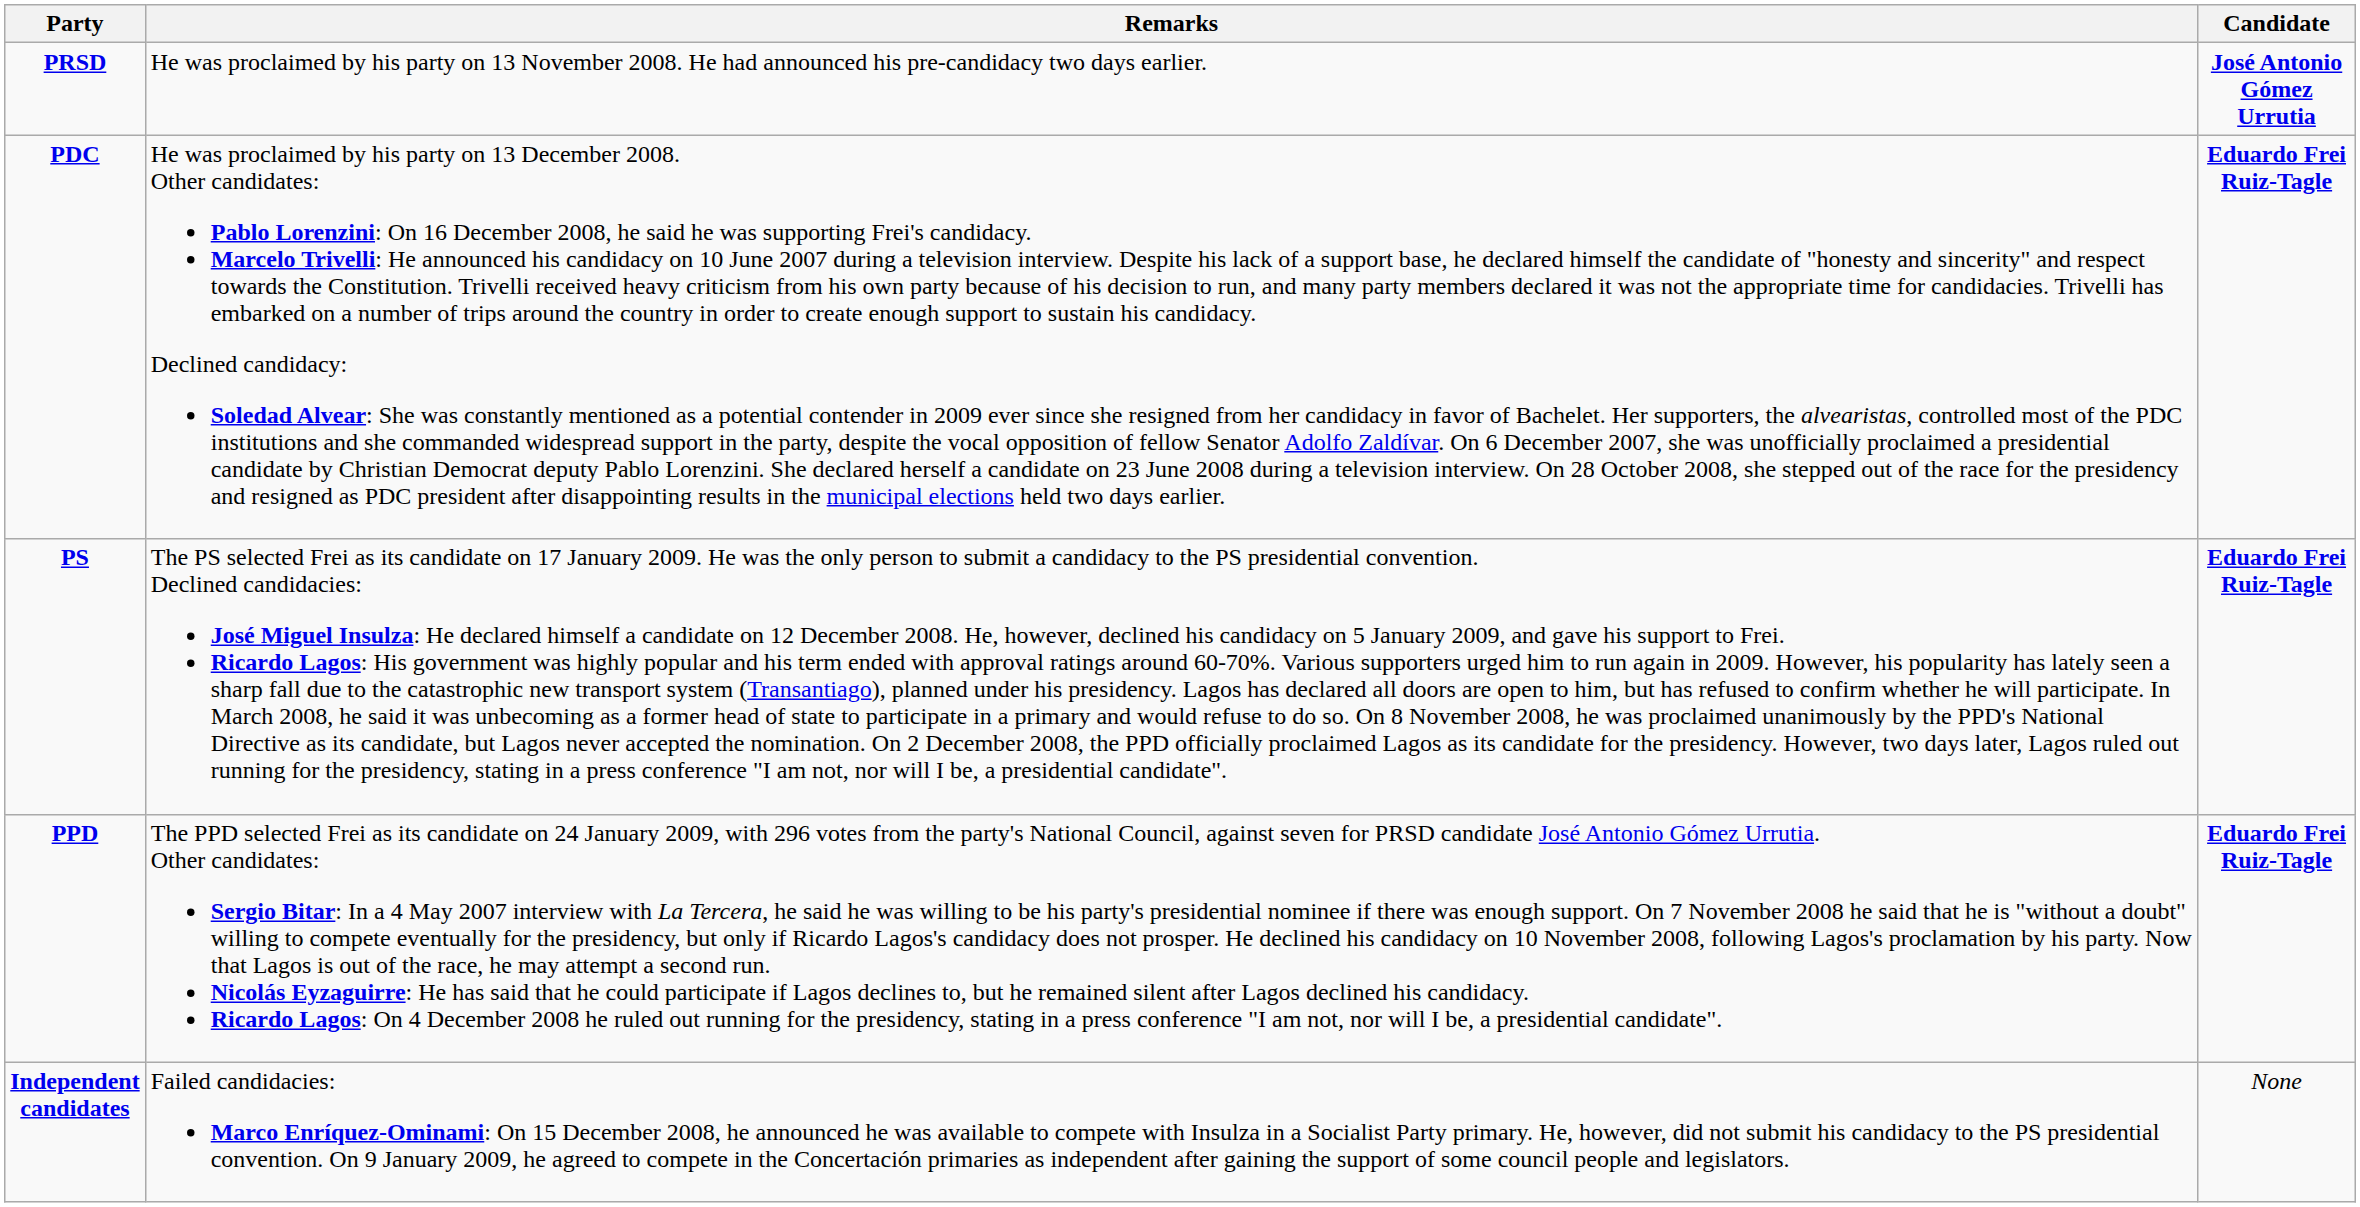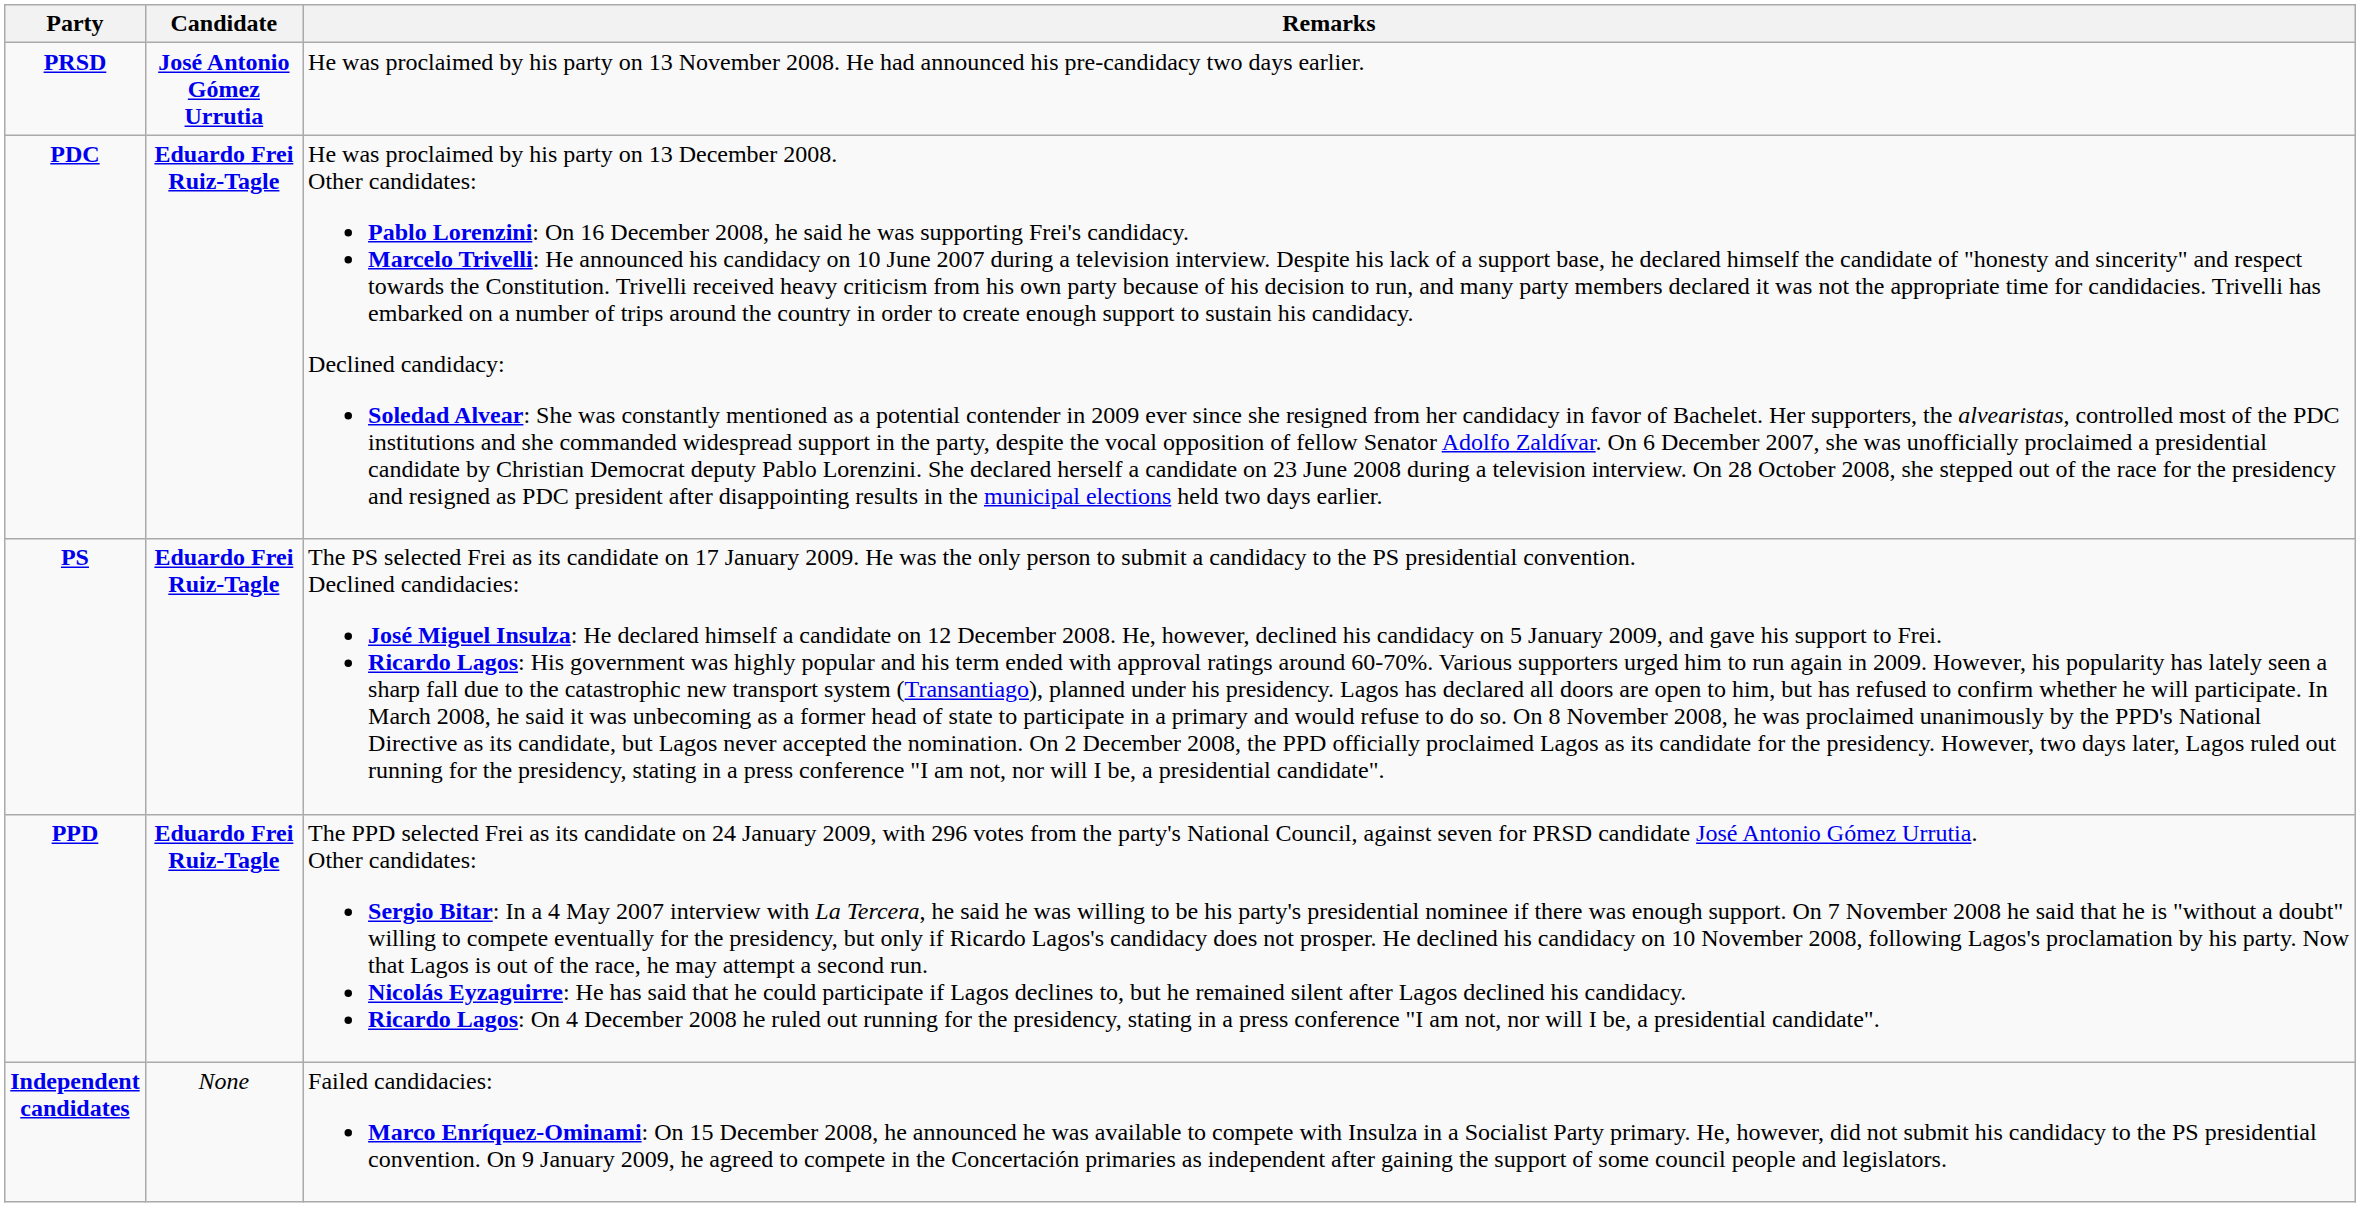 <table class="wikitable">
 <tr>
 <th>Party</th>
+<th>Candidate</th>
 <th>Remarks</th>
-<th>Candidate</th>
 </tr>
 <tr valign="top">
 <td style="text-align:center;"><strong><a href='#'>PRSD</a></strong></td>
+<td style="text-align:center;"><strong><a href='#'>José Antonio Gómez Urrutia</a></strong></td>
 <td>He was proclaimed by his party on 13 November 2008. He had announced his pre-candidacy two days earlier.</td>
-<td style="text-align:center;"><strong><a href='#'>José Antonio Gómez Urrutia</a></strong></td>
 </tr>
 <tr valign="top">
 <td style="text-align:center;"><strong><a href='#'>PDC</a></strong></td>
+<td style="text-align:center;"><strong><a href='#'>Eduardo Frei Ruiz-Tagle</a></strong></td>
 <td>He was proclaimed by his party on 13 December 2008.<br>Other candidates:<ul><li><strong><a href='#'>Pablo Lorenzini</a></strong>: On 16 December 2008, he said he was supporting Frei's candidacy.</li><li><strong><a href='#'>Marcelo Trivelli</a></strong>: He announced his candidacy on 10 June 2007 during a television interview. Despite his lack of a support base, he declared himself the candidate of "honesty and sincerity" and respect towards the Constitution. Trivelli received heavy criticism from his own party because of his decision to run, and many party members declared it was not the appropriate time for candidacies. Trivelli has embarked on a number of trips around the country in order to create enough support to sustain his candidacy.</li></ul>Declined candidacy:<ul><li><strong><a href='#'>Soledad Alvear</a></strong>: She was constantly mentioned as a potential contender in 2009 ever since she resigned from her candidacy in favor of Bachelet. Her supporters, the <em>alvearistas</em>, controlled most of the PDC institutions and she commanded widespread support in the party, despite the vocal opposition of fellow Senator <a href='#'>Adolfo Zaldívar</a>. On 6 December 2007, she was unofficially proclaimed a presidential candidate by Christian Democrat deputy Pablo Lorenzini. She declared herself a candidate on 23 June 2008 during a television interview. On 28 October 2008, she stepped out of the race for the presidency and resigned as PDC president after disappointing results in the <a href='#'>municipal elections</a> held two days earlier.</li></ul></td>
-<td style="text-align:center;"><strong><a href='#'>Eduardo Frei Ruiz-Tagle</a></strong></td>
 </tr>
 <tr valign="top">
 <td style="text-align:center;"><strong><a href='#'>PS</a></strong></td>
+<td style="text-align:center;"><strong><a href='#'>Eduardo Frei Ruiz-Tagle</a></strong></td>
 <td>The PS selected Frei as its candidate on 17 January 2009. He was the only person to submit a candidacy to the PS presidential convention.<br>Declined candidacies:<ul><li><strong><a href='#'>José Miguel Insulza</a></strong>: He declared himself a candidate on 12 December 2008. He, however, declined his candidacy on 5 January 2009, and gave his support to Frei.</li><li><strong><a href='#'>Ricardo Lagos</a></strong>: His government was highly popular and his term ended with approval ratings around 60-70%. Various supporters urged him to run again in 2009. However, his popularity has lately seen a sharp fall due to the catastrophic new transport system (<a href='#'>Transantiago</a>), planned under his presidency. Lagos has declared all doors are open to him, but has refused to confirm whether he will participate. In March 2008, he said it was unbecoming as a former head of state to participate in a primary and would refuse to do so. On 8 November 2008, he was proclaimed unanimously by the PPD's National Directive as its candidate, but Lagos never accepted the nomination. On 2 December 2008, the PPD officially proclaimed Lagos as its candidate for the presidency. However, two days later, Lagos ruled out running for the presidency, stating in a press conference "I am not, nor will I be, a presidential candidate".</li></ul></td>
-<td style="text-align:center;"><strong><a href='#'>Eduardo Frei Ruiz-Tagle</a></strong></td>
 </tr>
 <tr valign="top">
 <td style="text-align:center;"><strong><a href='#'>PPD</a></strong></td>
+<td style="text-align:center;"><strong><a href='#'>Eduardo Frei Ruiz-Tagle</a></strong></td>
 <td>The PPD selected Frei as its candidate on 24 January 2009, with 296 votes from the party's National Council, against seven for PRSD candidate <a href='#'>José Antonio Gómez Urrutia</a>.<br>Other candidates:<ul><li><strong><a href='#'>Sergio Bitar</a></strong>: In a 4 May 2007 interview with <em>La Tercera</em>, he said he was willing to be his party's presidential nominee if there was enough support. On 7 November 2008 he said that he is "without a doubt" willing to compete eventually for the presidency, but only if Ricardo Lagos's candidacy does not prosper. He declined his candidacy on 10 November 2008, following Lagos's proclamation by his party. Now that Lagos is out of the race, he may attempt a second run.</li><li><strong><a href='#'>Nicolás Eyzaguirre</a></strong>: He has said that he could participate if Lagos declines to, but he remained silent after Lagos declined his candidacy.</li><li><strong><a href='#'>Ricardo Lagos</a></strong>: On 4 December 2008 he ruled out running for the presidency, stating in a press conference "I am not, nor will I be, a presidential candidate".</li></ul></td>
-<td style="text-align:center;"><strong><a href='#'>Eduardo Frei Ruiz-Tagle</a></strong></td>
 </tr>
 <tr valign="top">
 <td style="text-align:center;"><strong><a href='#'>Independent<br>candidates</a></strong></td>
+<td style="text-align:center;"><em>None</em></td>
 <td>Failed candidacies:<br><ul><li><strong><a href='#'>Marco Enríquez-Ominami</a></strong>: On 15 December 2008, he announced he was available to compete with Insulza in a Socialist Party primary. He, however, did not submit his candidacy to the PS presidential convention. On 9 January 2009, he agreed to compete in the Concertación primaries as independent after gaining the support of some council people and legislators.</li></ul></td>
-<td style="text-align:center;"><em>None</em></td>
 </tr>
 </table>
